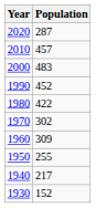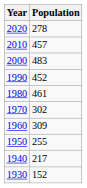 <table class="wikitable">
 <tr>
 <th>Year</th>
 <th>Population</th>
 </tr>
 <tr>
 <td><a href='#'>2020</a></td>
-<td>287</td>
+<td>278</td>
 </tr>
 <tr>
 <td><a href='#'>2010</a></td>
 <td>457</td>
 </tr>
 <tr>
 <td><a href='#'>2000</a></td>
 <td>483</td>
 </tr>
 <tr>
 <td><a href='#'>1990</a></td>
 <td>452</td>
 </tr>
 <tr>
 <td><a href='#'>1980</a></td>
-<td>422</td>
+<td>461</td>
 </tr>
 <tr>
 <td><a href='#'>1970</a></td>
 <td>302</td>
 </tr>
 <tr>
 <td><a href='#'>1960</a></td>
 <td>309</td>
 </tr>
 <tr>
 <td><a href='#'>1950</a></td>
 <td>255</td>
 </tr>
 <tr>
 <td><a href='#'>1940</a></td>
 <td>217</td>
 </tr>
 <tr>
 <td><a href='#'>1930</a></td>
 <td>152</td>
 </tr>
 </table>
